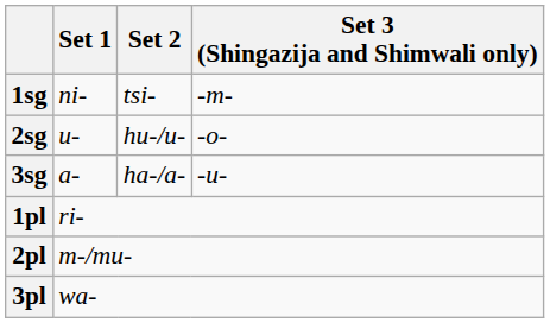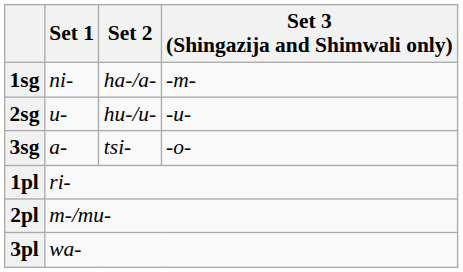 <table class="wikitable">
 <tr>
 <th></th>
 <th>Set 1</th>
 <th>Set 2</th>
 <th>Set 3<br>(Shingazija and Shimwali only)</th>
 </tr>
 <tr>
 <th>1sg</th>
 <td><em>ni-</em></td>
-<td><em>tsi-</em></td>
+<td><em>ha-/a-</em></td>
 <td><em>-m-</em></td>
 </tr>
 <tr>
 <th>2sg</th>
 <td><em>u-</em></td>
 <td><em>hu-/u-</em></td>
-<td><em>-o-</em></td>
+<td><em>-u-</em></td>
 </tr>
 <tr>
 <th>3sg</th>
 <td><em>a-</em></td>
-<td><em>ha-/a-</em></td>
-<td><em>-u-</em></td>
+<td><em>tsi-</em></td>
+<td><em>-o-</em></td>
 </tr>
 <tr>
 <th>1pl</th>
 <td colspan="3"><em>ri-</em></td>
 </tr>
 <tr>
 <th>2pl</th>
 <td colspan="3"><em>m-/mu-</em></td>
 </tr>
 <tr>
 <th>3pl</th>
 <td colspan="3"><em>wa-</em></td>
 </tr>
 </table>
